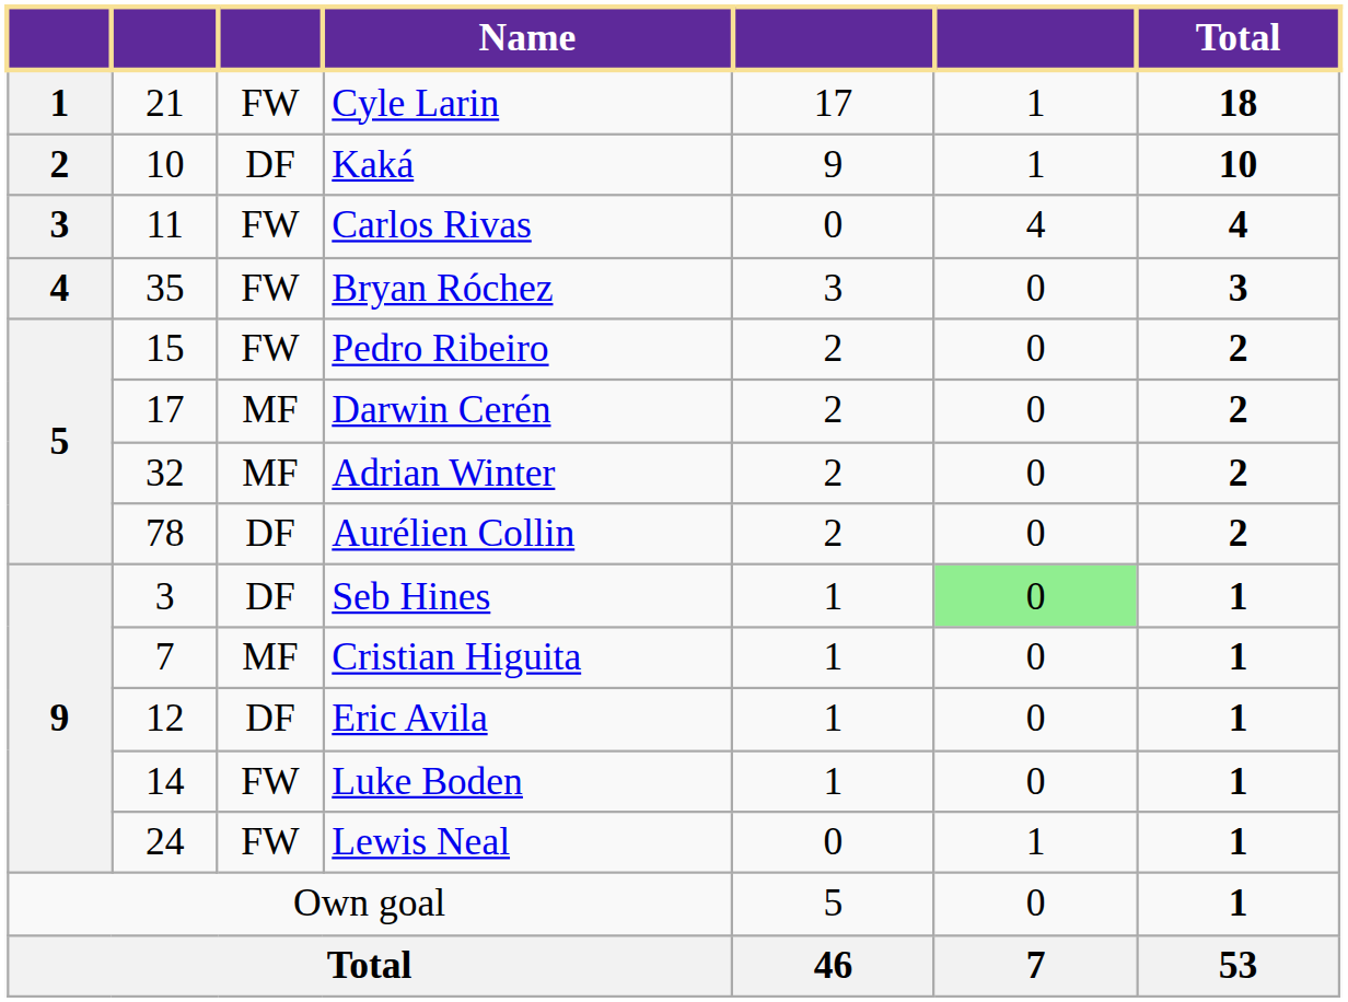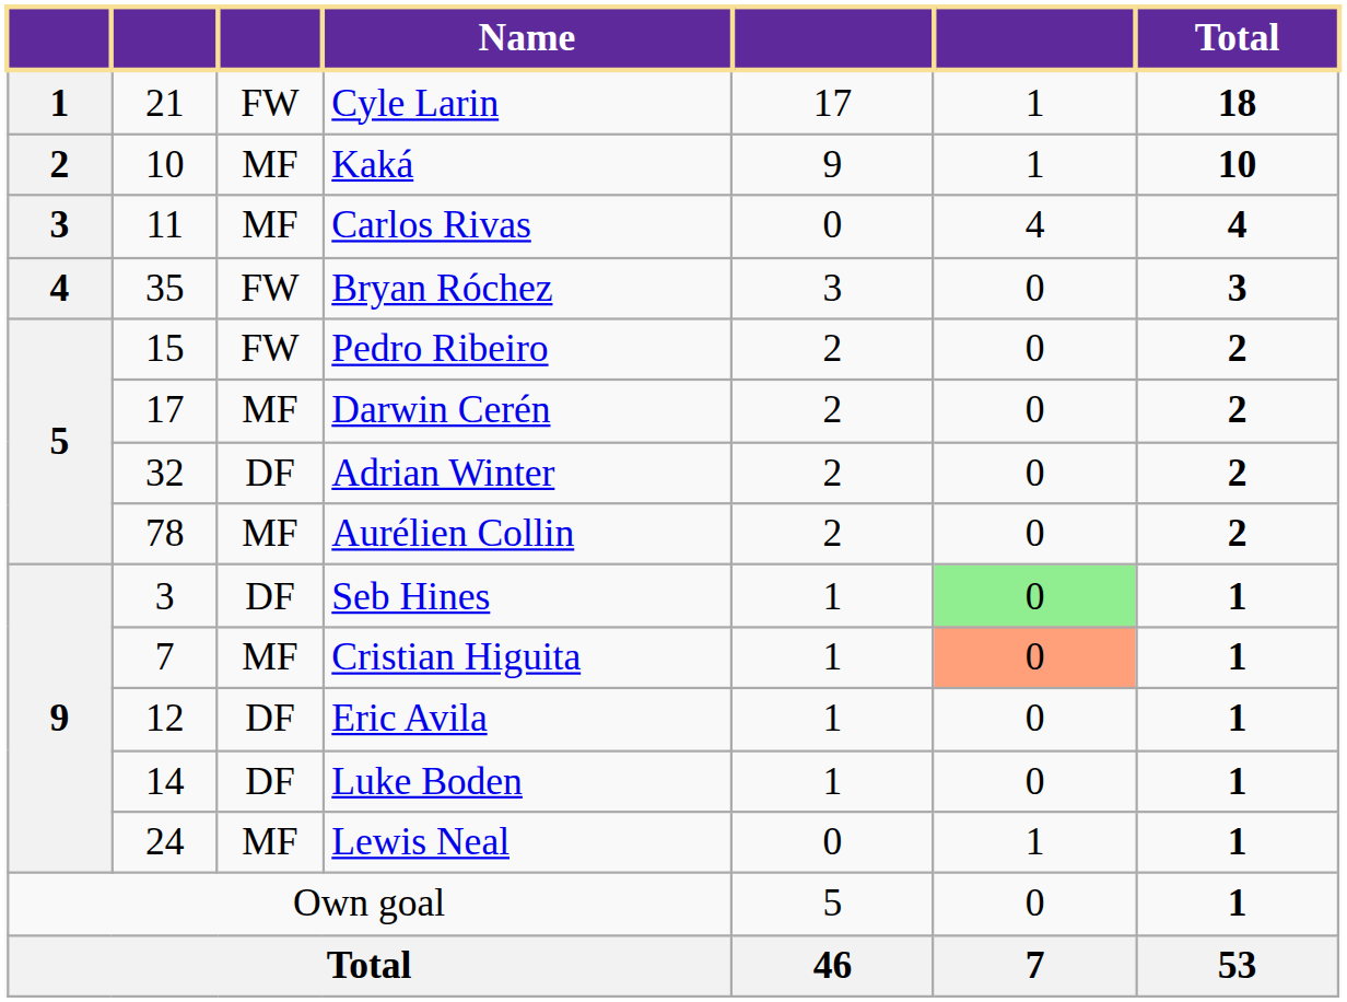 <table class="wikitable" style="text-align:center;">
 <tr>
 <th style="background:#5E299A; color:white; border:2px solid #F8E196; width:35px;"></th>
 <th style="background:#5E299A; color:white; border:2px solid #F8E196; width:35px;"></th>
 <th style="background:#5E299A; color:white; border:2px solid #F8E196; width:35px;"></th>
 <th style="background:#5E299A; color:white; border:2px solid #F8E196; width:160px;">Name</th>
 <th style="background:#5E299A; color:white; border:2px solid #F8E196; width:75px;"></th>
 <th style="background:#5E299A; color:white; border:2px solid #F8E196; width:75px;"></th>
 <th style="background:#5E299A; color:white; border:2px solid #F8E196; width:75px;">Total</th>
 </tr>
 <tr>
 <th>1</th>
 <td>21</td>
 <td>FW</td>
 <td align="left"> <a href='#'>Cyle Larin</a></td>
 <td>17</td>
 <td>1</td>
 <td><strong>18</strong></td>
 </tr>
 <tr>
 <th>2</th>
 <td>10</td>
-<td>DF</td>
+<td>MF</td>
 <td align="left"> <a href='#'>Kaká</a></td>
 <td>9</td>
 <td>1</td>
 <td><strong>10</strong></td>
 </tr>
 <tr>
 <th>3</th>
 <td>11</td>
-<td>FW</td>
+<td>MF</td>
 <td align="left"> <a href='#'>Carlos Rivas</a></td>
 <td>0</td>
 <td>4</td>
 <td><strong>4</strong></td>
 </tr>
 <tr>
 <th>4</th>
 <td>35</td>
 <td>FW</td>
 <td align="left"> <a href='#'>Bryan Róchez</a></td>
 <td>3</td>
 <td>0</td>
 <td><strong>3</strong></td>
 </tr>
 <tr>
 <th rowspan="4">5</th>
 <td>15</td>
 <td>FW</td>
 <td align="left"> <a href='#'>Pedro Ribeiro</a></td>
 <td>2</td>
 <td>0</td>
 <td><strong>2</strong></td>
 </tr>
 <tr>
 <td>17</td>
 <td>MF</td>
 <td align="left"> <a href='#'>Darwin Cerén</a></td>
 <td>2</td>
 <td>0</td>
 <td><strong>2</strong></td>
 </tr>
 <tr>
 <td>32</td>
-<td>MF</td>
+<td>DF</td>
 <td align="left"> <a href='#'>Adrian Winter</a></td>
 <td>2</td>
 <td>0</td>
 <td><strong>2</strong></td>
 </tr>
 <tr>
 <td>78</td>
-<td>DF</td>
+<td>MF</td>
 <td align="left"> <a href='#'>Aurélien Collin</a></td>
 <td>2</td>
 <td>0</td>
 <td><strong>2</strong></td>
 </tr>
 <tr>
 <th rowspan="5">9</th>
 <td>3</td>
 <td>DF</td>
 <td align="left"> <a href='#'>Seb Hines</a></td>
 <td>1</td>
 <td style="background: lightgreen;">0</td>
 <td><strong>1</strong></td>
 </tr>
 <tr>
 <td>7</td>
 <td>MF</td>
 <td align="left"> <a href='#'>Cristian Higuita</a></td>
 <td>1</td>
-<td>0</td>
+<td style="background: lightsalmon;">0</td>
 <td><strong>1</strong></td>
 </tr>
 <tr>
 <td>12</td>
 <td>DF</td>
 <td align="left"> <a href='#'>Eric Avila</a></td>
 <td>1</td>
 <td>0</td>
 <td><strong>1</strong></td>
 </tr>
 <tr>
 <td>14</td>
-<td>FW</td>
+<td>DF</td>
 <td align="left"> <a href='#'>Luke Boden</a></td>
 <td>1</td>
 <td>0</td>
 <td><strong>1</strong></td>
 </tr>
 <tr>
 <td>24</td>
-<td>FW</td>
+<td>MF</td>
 <td align="left"> <a href='#'>Lewis Neal</a></td>
 <td>0</td>
 <td>1</td>
 <td><strong>1</strong></td>
 </tr>
 <tr>
 <td colspan="4">Own goal</td>
 <td>5</td>
 <td>0</td>
 <td><strong>1</strong></td>
 </tr>
 <tr>
 <th colspan="4">Total</th>
 <th>46</th>
 <th>7</th>
 <th>53</th>
 </tr>
 </table>
